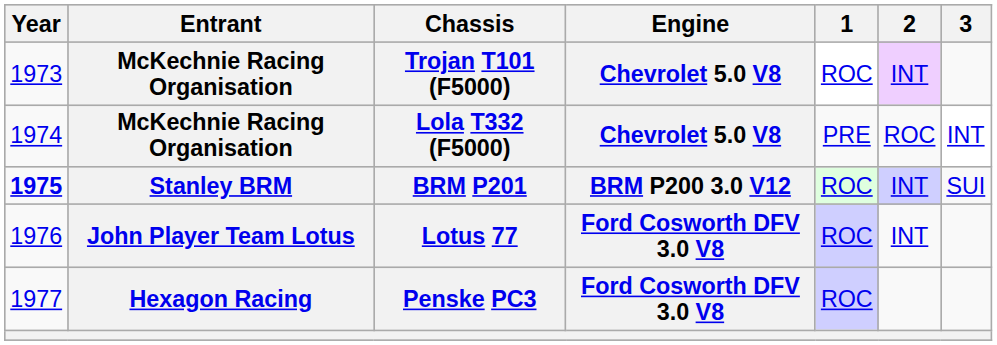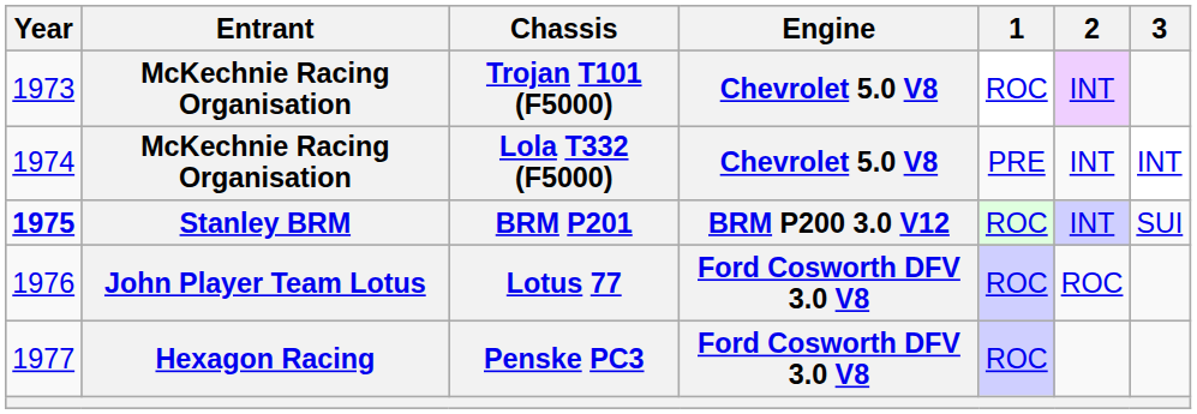 <table class="wikitable" style="text-align:center; font-size:90%">
 <tr>
 <th>Year</th>
 <th>Entrant</th>
 <th>Chassis</th>
 <th>Engine</th>
 <th>1</th>
 <th>2</th>
 <th>3</th>
 </tr>
 <tr>
 <td><a href='#'>1973</a></td>
 <th>McKechnie Racing Organisation</th>
 <th><a href='#'>Trojan</a> <a href='#'>T101</a> (F5000)</th>
 <th><a href='#'>Chevrolet</a> 5.0 <a href='#'>V8</a></th>
 <td style="background:#FFFFFF;"><a href='#'>ROC</a><br></td>
 <td style="background:#EFCFFF;"><a href='#'>INT</a><br></td>
 <td></td>
 </tr>
 <tr>
 <td><a href='#'>1974</a></td>
 <th>McKechnie Racing Organisation</th>
 <th><a href='#'>Lola</a> <a href='#'>T332</a> (F5000)</th>
 <th><a href='#'>Chevrolet</a> 5.0 <a href='#'>V8</a></th>
 <td><a href='#'>PRE</a></td>
-<td><a href='#'>ROC</a></td>
+<td><a href='#'>INT</a></td>
 <td style="background:#FFFFFF;"><a href='#'>INT</a><br></td>
 </tr>
 <tr>
 <td><strong><a href='#'>1975</a></strong></td>
 <th><a href='#'>Stanley BRM</a></th>
 <th><a href='#'>BRM</a> <a href='#'>P201</a></th>
 <th><a href='#'>BRM</a> P200 3.0 <a href='#'>V12</a></th>
 <td style="background:#DFFFDF;"><a href='#'>ROC</a><br></td>
 <td style="background:#CFCFFF;"><a href='#'>INT</a><br></td>
 <td><a href='#'>SUI</a></td>
 </tr>
 <tr>
 <td><a href='#'>1976</a></td>
 <th><a href='#'>John Player Team Lotus</a></th>
 <th><a href='#'>Lotus</a> <a href='#'>77</a></th>
 <th><a href='#'>Ford Cosworth DFV</a> 3.0 <a href='#'>V8</a></th>
 <td style="background:#CFCFFF;"><a href='#'>ROC</a><br></td>
-<td><a href='#'>INT</a></td>
+<td><a href='#'>ROC</a></td>
 <td></td>
 </tr>
 <tr>
 <td><a href='#'>1977</a></td>
 <th><a href='#'>Hexagon Racing</a></th>
 <th><a href='#'>Penske</a> <a href='#'>PC3</a></th>
 <th><a href='#'>Ford Cosworth DFV</a> 3.0 <a href='#'>V8</a></th>
 <td style="background:#CFCFFF;"><a href='#'>ROC</a><br></td>
 <td></td>
 <td></td>
 </tr>
 <tr>
 <th colspan="10"></th>
 </tr>
 </table>
